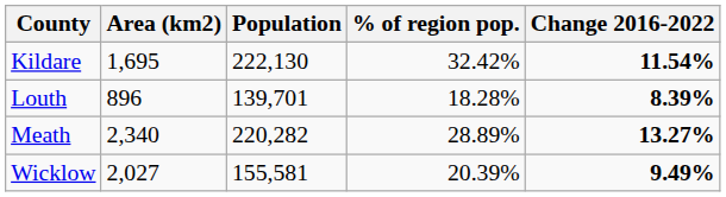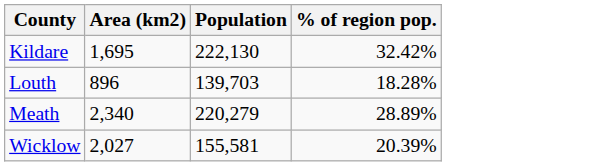 <table class="wikitable">
 <tr>
 <th>County</th>
 <th>Area (km2)</th>
 <th>Population</th>
 <th>% of region pop.</th>
-<th>Change 2016-2022</th>
 </tr>
 <tr>
 <td align=left><a href='#'>Kildare</a></td>
 <td>1,695</td>
 <td>222,130</td>
 <td align=right>32.42%</td>
-<td align=right> <strong>11.54%</strong></td>
 </tr>
 <tr>
 <td align=left><a href='#'>Louth</a></td>
 <td>896</td>
-<td>139,701</td>
+<td>139,703</td>
 <td align=right>18.28%</td>
-<td align=right> <strong>8.39%</strong></td>
 </tr>
 <tr>
 <td align=left><a href='#'>Meath</a></td>
 <td>2,340</td>
-<td>220,282</td>
+<td>220,279</td>
 <td align=right>28.89%</td>
-<td align=right> <strong>13.27%</strong></td>
 </tr>
 <tr>
 <td align=left><a href='#'>Wicklow</a></td>
 <td>2,027</td>
 <td>155,581</td>
 <td align=right>20.39%</td>
-<td align=right> <strong>9.49%</strong></td>
 </tr>
 </table>
